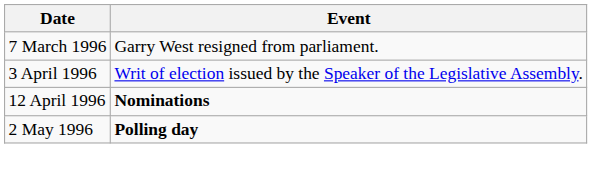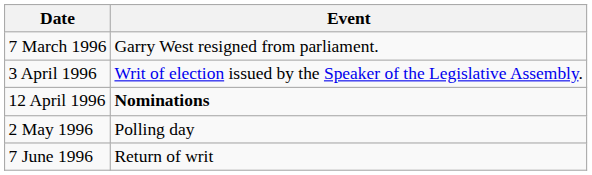 <table class="wikitable">
 <tr>
 <th>Date</th>
 <th>Event</th>
 </tr>
 <tr>
 <td>7 March 1996</td>
 <td>Garry West resigned from parliament.</td>
 </tr>
 <tr>
 <td>3 April 1996</td>
 <td><a href='#'>Writ of election</a> issued by the <a href='#'>Speaker of the Legislative Assembly</a>.</td>
 </tr>
 <tr>
 <td>12 April 1996</td>
 <td><strong>Nominations</strong></td>
 </tr>
 <tr>
 <td>2 May 1996</td>
-<td><strong>Polling day</strong></td>
+<td>Polling day</td>
+</tr>
+<tr>
+<td>7 June 1996</td>
+<td>Return of writ</td>
 </tr>
 </table>
